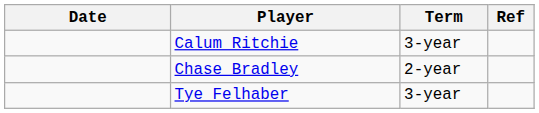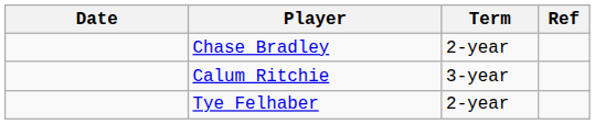 <table class="wikitable">
 <tr>
 <th style="width: 10em;">Date</th>
 <th style="width: 14em;">Player</th>
 <th style="width: 5em;">Term</th>
 <th style="width: 2.5em;">Ref</th>
 </tr>
 <tr>
 <td></td>
+<td><a href='#'>Chase Bradley</a></td>
+<td>2-year</td>
+<td></td>
+</tr>
+<tr>
+<td></td>
 <td><a href='#'>Calum Ritchie</a></td>
 <td>3-year</td>
 <td></td>
 </tr>
 <tr>
 <td></td>
-<td><a href='#'>Chase Bradley</a></td>
+<td><a href='#'>Tye Felhaber</a></td>
 <td>2-year</td>
 <td></td>
 </tr>
-<tr>
-<td></td>
-<td><a href='#'>Tye Felhaber</a></td>
-<td>3-year</td>
-<td></td>
-</tr>
 </table>
